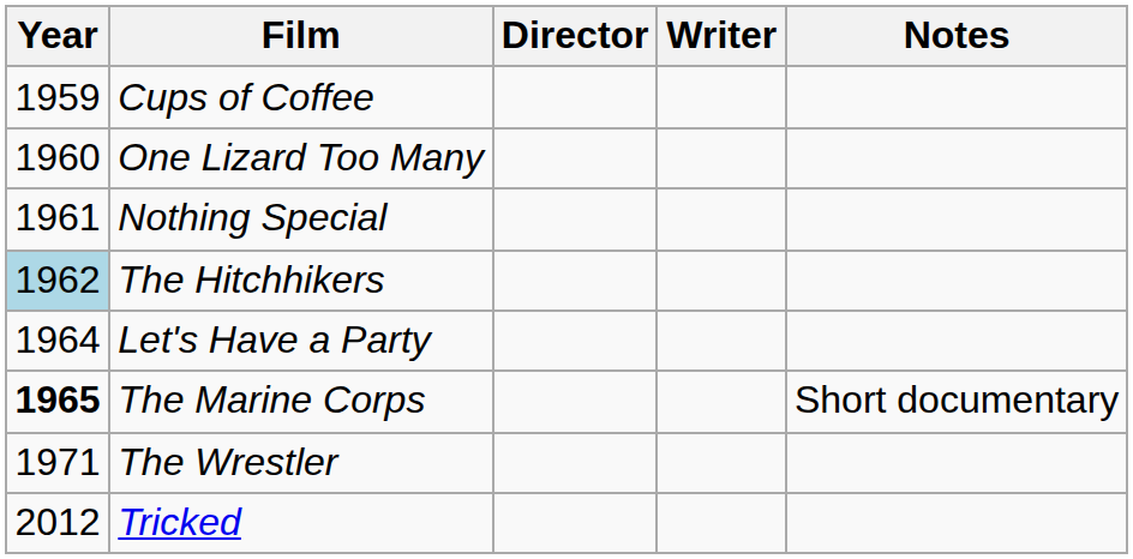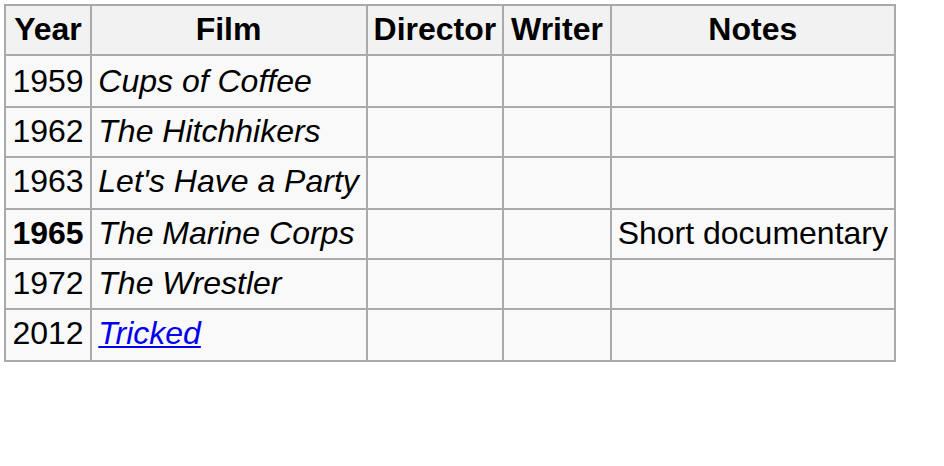 <table class="wikitable">
 <tr>
 <th>Year</th>
 <th>Film</th>
 <th>Director</th>
 <th>Writer</th>
 <th>Notes</th>
 </tr>
 <tr>
 <td>1959</td>
 <td><em>Cups of Coffee</em></td>
 <td></td>
 <td></td>
 <td></td>
 </tr>
 <tr>
-<td>1960</td>
-<td><em>One Lizard Too Many</em></td>
-<td></td>
-<td></td>
-<td></td>
-</tr>
-<tr>
-<td>1961</td>
-<td><em>Nothing Special</em></td>
-<td></td>
-<td></td>
-<td></td>
-</tr>
-<tr>
-<td style="background: lightblue;">1962</td>
+<td>1962</td>
 <td><em>The Hitchhikers</em></td>
 <td></td>
 <td></td>
 <td></td>
 </tr>
 <tr>
-<td>1964</td>
+<td>1963</td>
 <td><em>Let's Have a Party</em></td>
 <td></td>
 <td></td>
 <td></td>
 </tr>
 <tr>
 <td><strong>1965</strong></td>
 <td><em>The Marine Corps</em></td>
 <td></td>
 <td></td>
 <td>Short documentary</td>
 </tr>
 <tr>
-<td>1971</td>
+<td>1972</td>
 <td><em>The Wrestler</em></td>
 <td></td>
 <td></td>
 <td></td>
 </tr>
 <tr>
 <td>2012</td>
 <td><em><a href='#'>Tricked</a></em></td>
 <td></td>
 <td></td>
 <td></td>
 </tr>
 </table>
